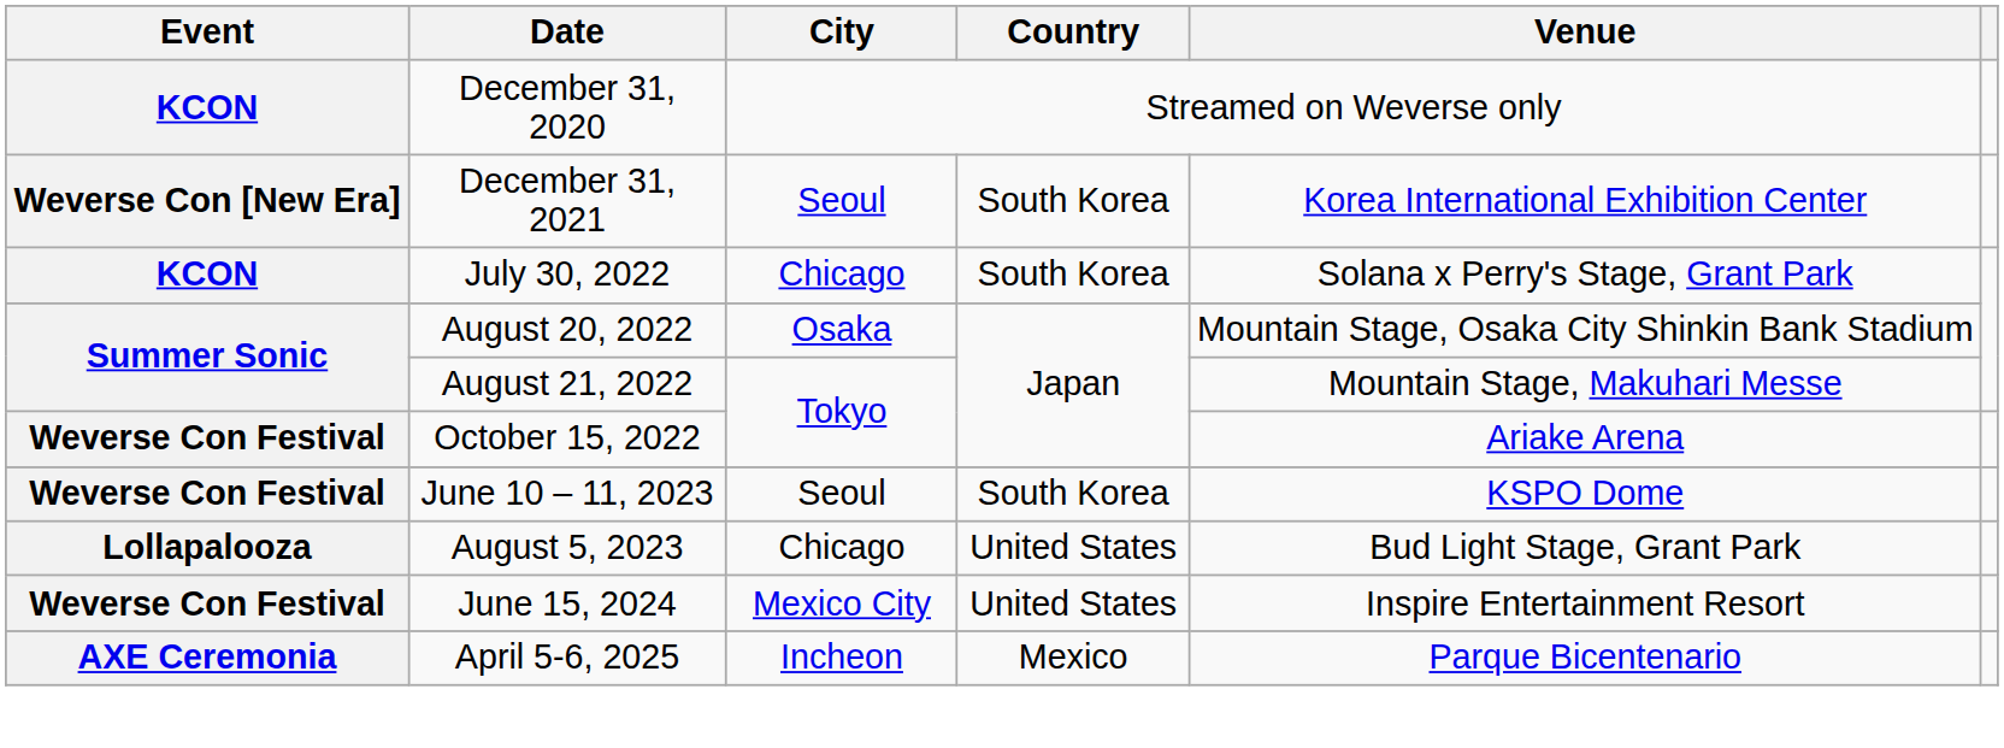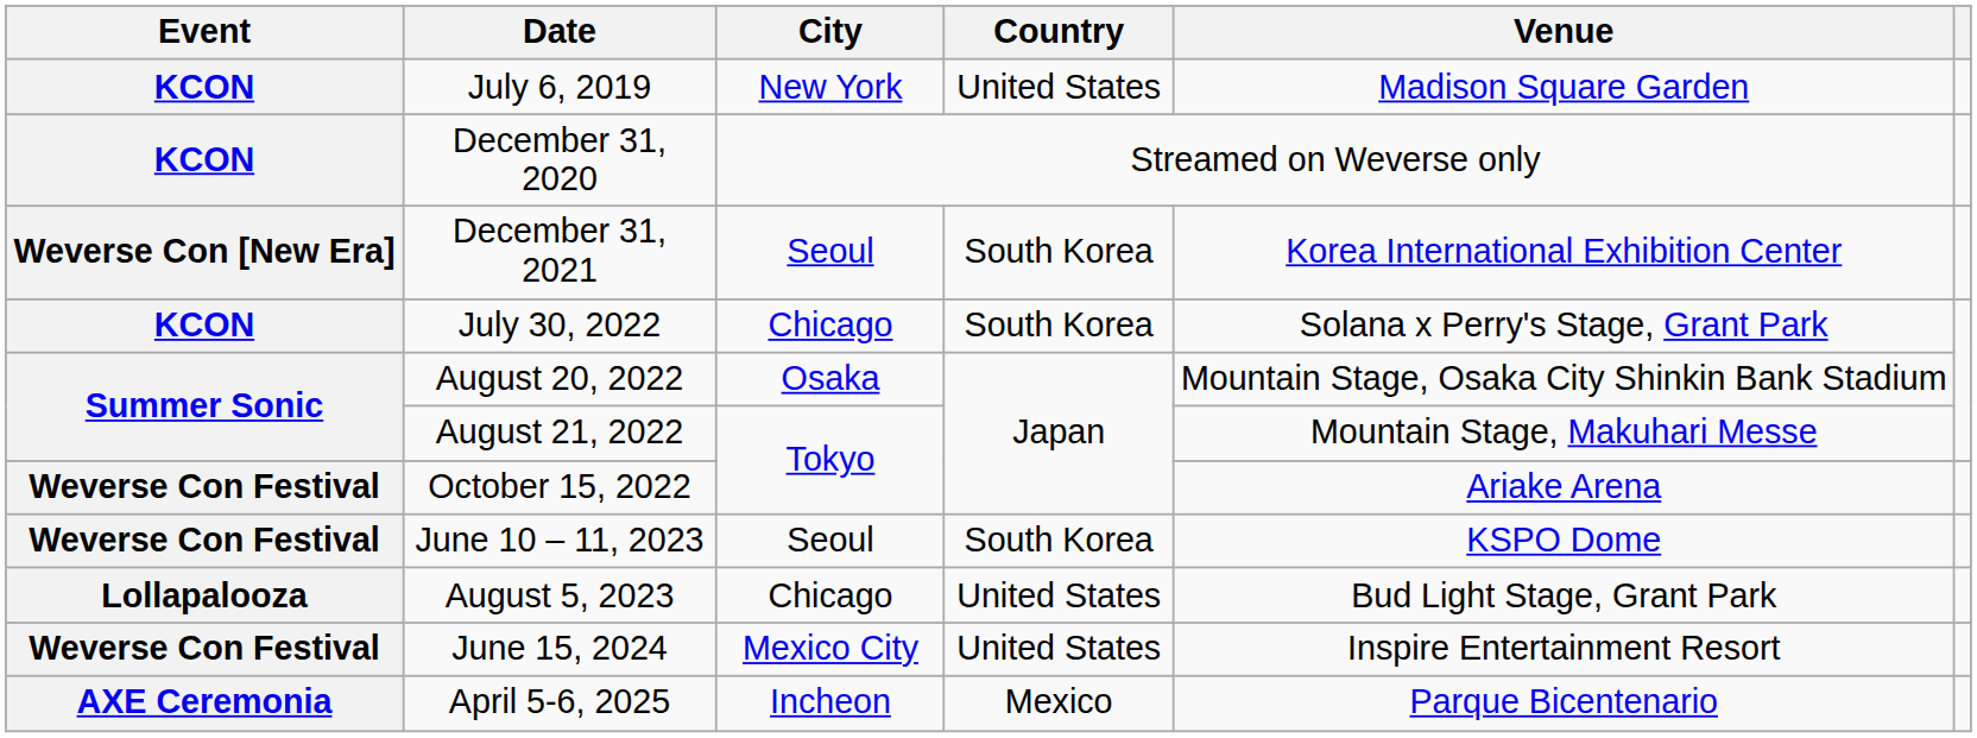 <table class="wikitable plainrowheaders" style="text-align:center;">
 <tr>
 <th scope="col">Event</th>
 <th scope="col" width="140">Date</th>
 <th scope="col" width="100">City</th>
 <th scope="col" width="100">Country</th>
 <th scope="col">Venue</th>
 <th scope="col" class="unsortable"></th>
+</tr>
+<tr>
+<th scope="row"><a href='#'>KCON</a></th>
+<td>July 6, 2019</td>
+<td><a href='#'>New York</a></td>
+<td>United States</td>
+<td><a href='#'>Madison Square Garden</a></td>
+<td></td>
 </tr>
 <tr>
 <th scope="row"><a href='#'>KCON</a></th>
 <td>December 31, 2020</td>
 <td colspan="3">Streamed on Weverse only</td>
 <td></td>
 </tr>
 <tr>
 <th scope="row">Weverse Con [New Era]</th>
 <td>December 31, 2021</td>
 <td><a href='#'>Seoul</a></td>
 <td>South Korea</td>
 <td><a href='#'>Korea International Exhibition Center</a></td>
 <td></td>
 </tr>
 <tr>
 <th scope="row"><a href='#'>KCON</a></th>
 <td>July 30, 2022</td>
 <td><a href='#'>Chicago</a></td>
 <td>South Korea</td>
 <td>Solana x Perry's Stage, <a href='#'>Grant Park</a></td>
 <td rowspan="3" style="text-align:center;"></td>
 </tr>
 <tr>
 <th rowspan="2" scope="row"><a href='#'>Summer Sonic</a></th>
 <td>August 20, 2022</td>
 <td><a href='#'>Osaka</a></td>
 <td rowspan="3">Japan</td>
 <td>Mountain Stage, Osaka City Shinkin Bank Stadium</td>
 </tr>
 <tr>
 <td>August 21, 2022</td>
 <td rowspan="2"><a href='#'>Tokyo</a></td>
 <td>Mountain Stage, <a href='#'>Makuhari Messe</a></td>
 </tr>
 <tr>
 <th scope="row">Weverse Con Festival</th>
 <td>October 15, 2022</td>
 <td><a href='#'>Ariake Arena</a></td>
 <td></td>
 </tr>
 <tr>
 <th scope="row">Weverse Con Festival</th>
 <td>June 10 – 11, 2023</td>
 <td>Seoul</td>
 <td>South Korea</td>
 <td><a href='#'>KSPO Dome</a></td>
 <td></td>
 </tr>
 <tr>
 <th scope="row">Lollapalooza</th>
 <td>August 5, 2023</td>
 <td>Chicago</td>
 <td>United States</td>
 <td>Bud Light Stage, Grant Park</td>
 <td style="text-align:center;"></td>
 </tr>
 <tr>
 <th scope="row">Weverse Con Festival</th>
 <td>June 15, 2024</td>
 <td><a href='#'>Mexico City</a></td>
 <td>United States</td>
 <td>Inspire Entertainment Resort</td>
 <td></td>
 </tr>
 <tr>
 <th scope="row"><a href='#'>AXE Ceremonia</a></th>
 <td>April 5-6, 2025</td>
 <td><a href='#'>Incheon</a></td>
 <td>Mexico</td>
 <td><a href='#'>Parque Bicentenario</a></td>
 <td></td>
 </tr>
 </table>
